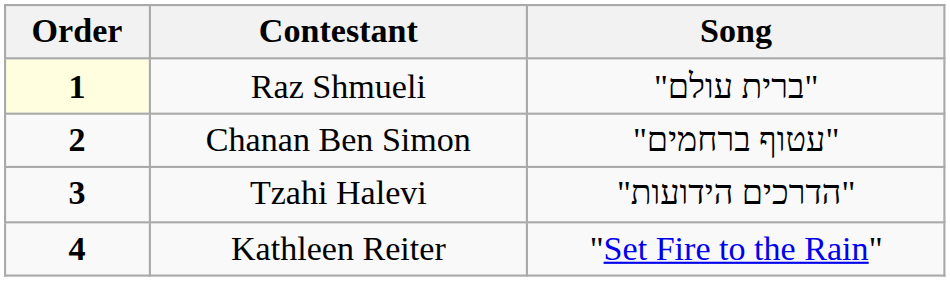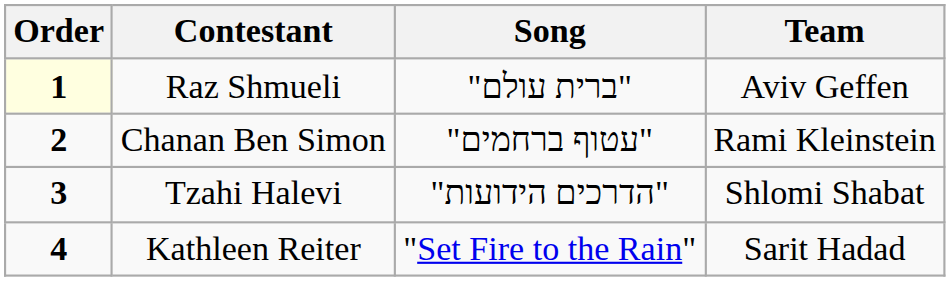 <table class="wikitable" style="text-align: center; width:50%;">
 <tr>
 <th>Order</th>
 <th>Contestant</th>
 <th>Song</th>
+<th>Team</th>
 </tr>
 <tr>
 <td align="center" style="background: lightyellow;"><strong>1</strong></td>
 <td>Raz Shmueli</td>
 <td>"ברית עולם"</td>
+<td align="center">Aviv Geffen</td>
 </tr>
 <tr>
 <td align="center"><strong>2</strong></td>
 <td>Chanan Ben Simon</td>
 <td>"עטוף ברחמים"</td>
+<td align="center">Rami Kleinstein</td>
 </tr>
 <tr>
 <td align="center"><strong>3</strong></td>
 <td>Tzahi Halevi</td>
 <td>"הדרכים הידועות"</td>
+<td align="center">Shlomi Shabat</td>
 </tr>
 <tr>
 <td align="center"><strong>4</strong></td>
 <td>Kathleen Reiter</td>
 <td>"<a href='#'>Set Fire to the Rain</a>"</td>
+<td align="center">Sarit Hadad</td>
 </tr>
 </table>
